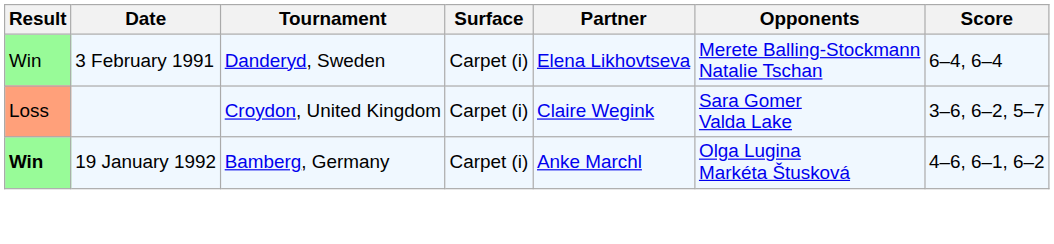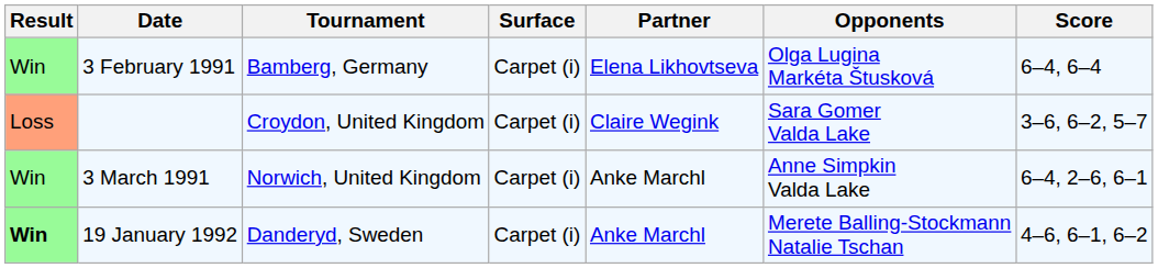 <table class="sortable wikitable">
 <tr>
 <th>Result</th>
 <th>Date</th>
 <th>Tournament</th>
 <th>Surface</th>
 <th>Partner</th>
 <th>Opponents</th>
 <th class="unsortable">Score</th>
 </tr>
 <tr bgcolor="f0f8ff">
 <td bgcolor="98FB98">Win</td>
 <td>3 February 1991</td>
-<td><a href='#'>Danderyd</a>, Sweden</td>
+<td><a href='#'>Bamberg</a>, Germany</td>
 <td>Carpet (i)</td>
 <td> <a href='#'>Elena Likhovtseva</a></td>
-<td> <a href='#'>Merete Balling-Stockmann</a><br> <a href='#'>Natalie Tschan</a></td>
+<td> <a href='#'>Olga Lugina</a><br> <a href='#'>Markéta Štusková</a></td>
 <td>6–4, 6–4</td>
 </tr>
 <tr bgcolor="f0f8ff">
 <td bgcolor="FFA07A">Loss</td>
 <td></td>
 <td><a href='#'>Croydon</a>, United Kingdom</td>
 <td>Carpet (i)</td>
 <td> <a href='#'>Claire Wegink</a></td>
 <td> <a href='#'>Sara Gomer</a><br> <a href='#'>Valda Lake</a></td>
 <td>3–6, 6–2, 5–7</td>
 </tr>
 <tr bgcolor="f0f8ff">
+<td bgcolor="#98FB98">Win</td>
+<td>3 March 1991</td>
+<td><a href='#'>Norwich</a>, United Kingdom</td>
+<td>Carpet (i)</td>
+<td> Anke Marchl</td>
+<td> <a href='#'>Anne Simpkin</a><br> Valda Lake</td>
+<td>6–4, 2–6, 6–1</td>
+</tr>
+<tr bgcolor="f0f8ff">
 <td bgcolor="#98FB98"><strong>Win</strong></td>
 <td>19 January 1992</td>
-<td><a href='#'>Bamberg</a>, Germany</td>
+<td><a href='#'>Danderyd</a>, Sweden</td>
 <td>Carpet (i)</td>
 <td> <a href='#'>Anke Marchl</a></td>
-<td> <a href='#'>Olga Lugina</a><br> <a href='#'>Markéta Štusková</a></td>
+<td> <a href='#'>Merete Balling-Stockmann</a><br> <a href='#'>Natalie Tschan</a></td>
 <td>4–6, 6–1, 6–2</td>
 </tr>
 </table>
